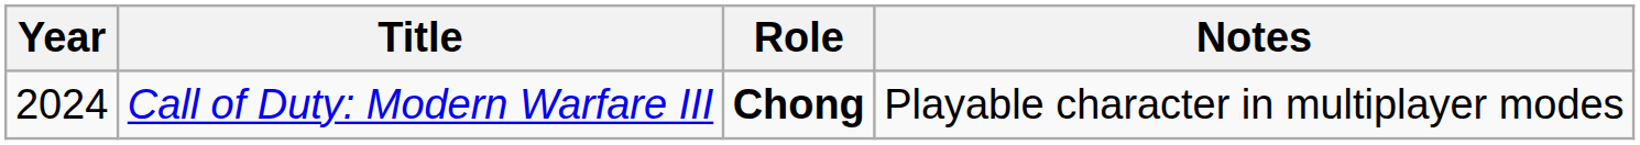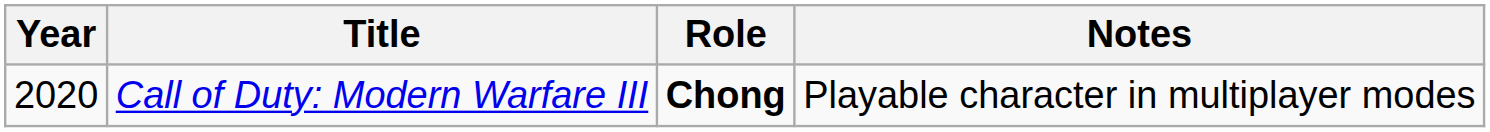 <table class="wikitable sortable">
 <tr>
 <th>Year</th>
 <th>Title</th>
 <th>Role</th>
 <th class="unsortable">Notes</th>
 </tr>
 <tr>
-<td>2024</td>
+<td>2020</td>
 <td><em><a href='#'>Call of Duty: Modern Warfare III</a></em></td>
 <td><strong>Chong</strong></td>
 <td>Playable character in multiplayer modes</td>
 </tr>
 </table>
